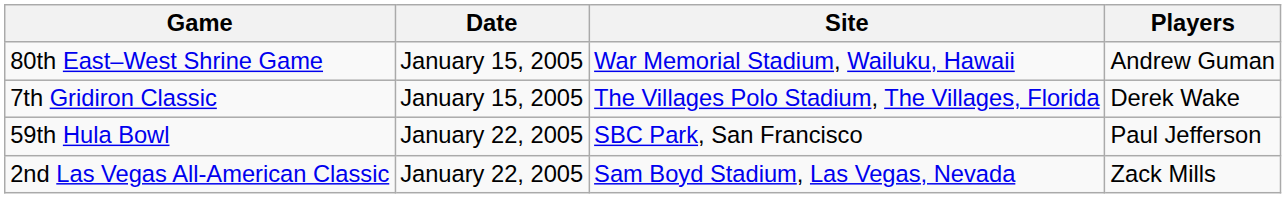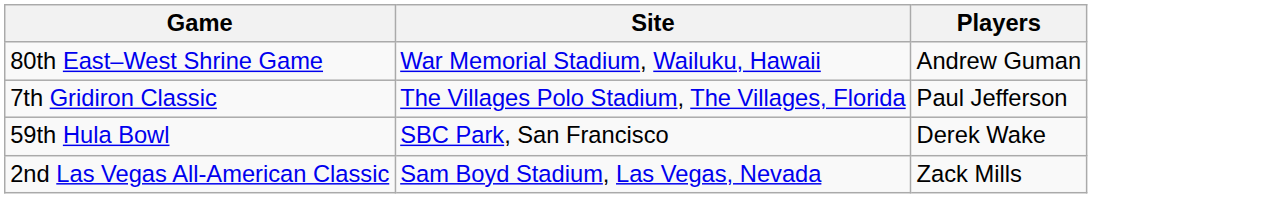 <table class="wikitable">
 <tr>
 <th>Game</th>
-<th>Date</th>
 <th>Site</th>
 <th>Players</th>
 </tr>
 <tr>
 <td>80th <a href='#'>East–West Shrine Game</a></td>
-<td>January 15, 2005</td>
 <td><a href='#'>War Memorial Stadium</a>, <a href='#'>Wailuku, Hawaii</a></td>
 <td>Andrew Guman</td>
 </tr>
 <tr>
 <td>7th <a href='#'>Gridiron Classic</a></td>
-<td>January 15, 2005</td>
 <td><a href='#'>The Villages Polo Stadium</a>, <a href='#'>The Villages, Florida</a></td>
+<td>Paul Jefferson</td>
+</tr>
+<tr>
+<td>59th <a href='#'>Hula Bowl</a></td>
+<td><a href='#'>SBC Park</a>, San Francisco</td>
 <td>Derek Wake</td>
 </tr>
 <tr>
-<td>59th <a href='#'>Hula Bowl</a></td>
-<td>January 22, 2005</td>
-<td><a href='#'>SBC Park</a>, San Francisco</td>
-<td>Paul Jefferson</td>
-</tr>
-<tr>
 <td>2nd <a href='#'>Las Vegas All-American Classic</a></td>
-<td>January 22, 2005</td>
 <td><a href='#'>Sam Boyd Stadium</a>, <a href='#'>Las Vegas, Nevada</a></td>
 <td>Zack Mills</td>
 </tr>
 </table>
